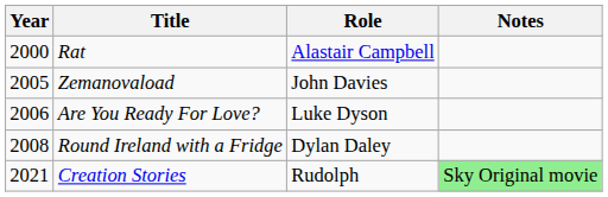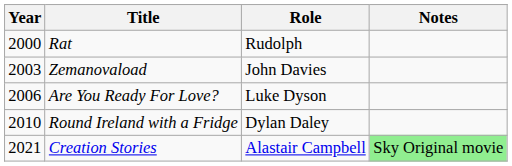 <table class="wikitable sortable">
 <tr>
 <th>Year</th>
 <th>Title</th>
 <th>Role</th>
 <th class="unsortable">Notes</th>
 </tr>
 <tr>
 <td>2000</td>
 <td><em>Rat</em></td>
-<td><a href='#'>Alastair Campbell</a></td>
+<td>Rudolph</td>
 <td></td>
 </tr>
 <tr>
-<td>2005</td>
+<td>2003</td>
 <td><em>Zemanovaload</em></td>
 <td>John Davies</td>
 <td></td>
 </tr>
 <tr>
 <td>2006</td>
 <td><em>Are You Ready For Love?</em></td>
 <td>Luke Dyson</td>
 <td></td>
 </tr>
 <tr>
-<td>2008</td>
+<td>2010</td>
 <td><em>Round Ireland with a Fridge</em></td>
 <td>Dylan Daley</td>
 <td></td>
 </tr>
 <tr>
 <td>2021</td>
 <td><em><a href='#'>Creation Stories</a></em></td>
-<td>Rudolph</td>
+<td><a href='#'>Alastair Campbell</a></td>
 <td style="background: lightgreen;">Sky Original movie</td>
 </tr>
 </table>
